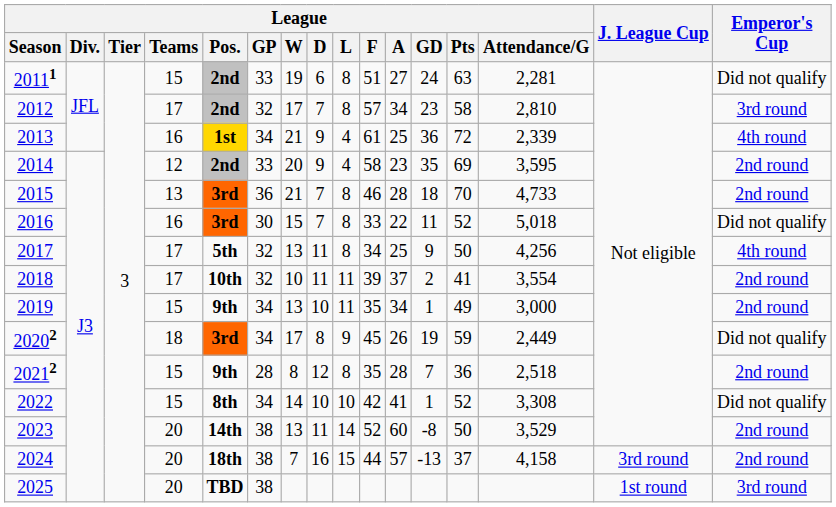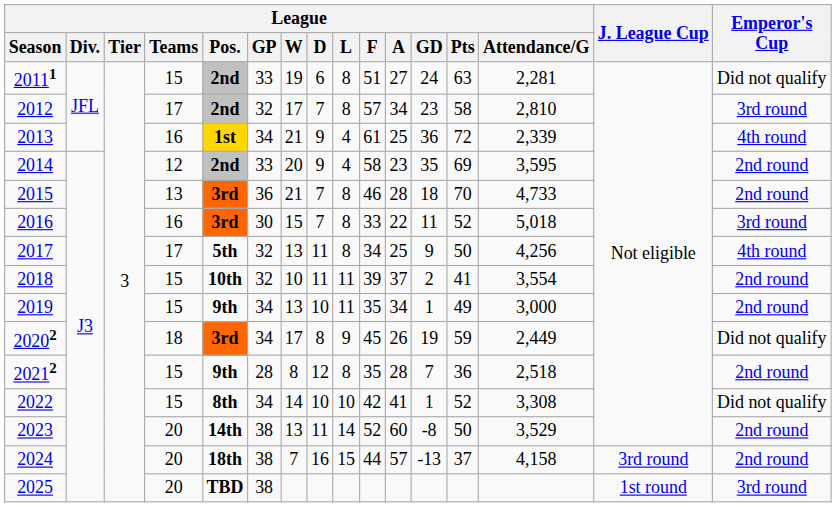 <table class="wikitable" style="text-align:center">
 <tr>
 <th colspan="14">League</th>
 <th rowspan="2"><a href='#'>J. League Cup</a></th>
 <th rowspan="2"><a href='#'>Emperor's<br>Cup</a></th>
 </tr>
 <tr>
 <th>Season</th>
 <th>Div.</th>
 <th>Tier</th>
 <th>Teams</th>
 <th>Pos.</th>
 <th>GP</th>
 <th>W</th>
 <th>D</th>
 <th>L</th>
 <th>F</th>
 <th>A</th>
 <th>GD</th>
 <th>Pts</th>
 <th>Attendance/G</th>
 </tr>
 <tr>
 <td><a href='#'>2011</a><strong><sup>1</sup></strong></td>
 <td rowspan="3"><a href='#'>JFL</a></td>
 <td rowspan="15">3</td>
 <td>15</td>
 <td bgcolor=silver><strong>2nd</strong></td>
 <td>33</td>
 <td>19</td>
 <td>6</td>
 <td>8</td>
 <td>51</td>
 <td>27</td>
 <td>24</td>
 <td>63</td>
 <td>2,281</td>
 <td rowspan="13">Not eligible</td>
 <td>Did not qualify</td>
 </tr>
 <tr>
 <td><a href='#'>2012</a></td>
 <td>17</td>
 <td bgcolor=silver><strong>2nd</strong></td>
 <td>32</td>
 <td>17</td>
 <td>7</td>
 <td>8</td>
 <td>57</td>
 <td>34</td>
 <td>23</td>
 <td>58</td>
 <td>2,810</td>
 <td><a href='#'>3rd round</a></td>
 </tr>
 <tr>
 <td><a href='#'>2013</a></td>
 <td>16</td>
 <td bgcolor=gold><strong>1st</strong></td>
 <td>34</td>
 <td>21</td>
 <td>9</td>
 <td>4</td>
 <td>61</td>
 <td>25</td>
 <td>36</td>
 <td>72</td>
 <td>2,339</td>
 <td><a href='#'>4th round</a></td>
 </tr>
 <tr>
 <td><a href='#'>2014</a></td>
 <td rowspan="12"><a href='#'>J3</a></td>
 <td>12</td>
 <td bgcolor=silver><strong>2nd</strong></td>
 <td>33</td>
 <td>20</td>
 <td>9</td>
 <td>4</td>
 <td>58</td>
 <td>23</td>
 <td>35</td>
 <td>69</td>
 <td>3,595</td>
 <td><a href='#'>2nd round</a></td>
 </tr>
 <tr>
 <td><a href='#'>2015</a></td>
 <td>13</td>
 <td bgcolor="ff6600"><strong>3rd</strong></td>
 <td>36</td>
 <td>21</td>
 <td>7</td>
 <td>8</td>
 <td>46</td>
 <td>28</td>
 <td>18</td>
 <td>70</td>
 <td>4,733</td>
 <td><a href='#'>2nd round</a></td>
 </tr>
 <tr>
 <td><a href='#'>2016</a></td>
 <td>16</td>
 <td bgcolor="ff6600"><strong>3rd</strong></td>
 <td>30</td>
 <td>15</td>
 <td>7</td>
 <td>8</td>
 <td>33</td>
 <td>22</td>
 <td>11</td>
 <td>52</td>
 <td>5,018</td>
-<td>Did not qualify</td>
+<td><a href='#'>3rd round</a></td>
 </tr>
 <tr>
 <td><a href='#'>2017</a></td>
 <td>17</td>
 <td><strong>5th</strong></td>
 <td>32</td>
 <td>13</td>
 <td>11</td>
 <td>8</td>
 <td>34</td>
 <td>25</td>
 <td>9</td>
 <td>50</td>
 <td>4,256</td>
 <td><a href='#'>4th round</a></td>
 </tr>
 <tr>
 <td><a href='#'>2018</a></td>
-<td>17</td>
+<td>15</td>
 <td><strong>10th</strong></td>
 <td>32</td>
 <td>10</td>
 <td>11</td>
 <td>11</td>
 <td>39</td>
 <td>37</td>
 <td>2</td>
 <td>41</td>
 <td>3,554</td>
 <td><a href='#'>2nd round</a></td>
 </tr>
 <tr>
 <td><a href='#'>2019</a></td>
 <td>15</td>
 <td><strong>9th</strong></td>
 <td>34</td>
 <td>13</td>
 <td>10</td>
 <td>11</td>
 <td>35</td>
 <td>34</td>
 <td>1</td>
 <td>49</td>
 <td>3,000</td>
 <td><a href='#'>2nd round</a></td>
 </tr>
 <tr>
 <td><a href='#'>2020</a><strong><sup>2</sup></strong></td>
 <td>18</td>
 <td bgcolor="ff6600"><strong>3rd</strong></td>
 <td>34</td>
 <td>17</td>
 <td>8</td>
 <td>9</td>
 <td>45</td>
 <td>26</td>
 <td>19</td>
 <td>59</td>
 <td>2,449</td>
 <td>Did not qualify</td>
 </tr>
 <tr>
 <td><a href='#'>2021</a><strong><sup>2</sup></strong></td>
 <td>15</td>
 <td><strong>9th</strong></td>
 <td>28</td>
 <td>8</td>
 <td>12</td>
 <td>8</td>
 <td>35</td>
 <td>28</td>
 <td>7</td>
 <td>36</td>
 <td>2,518</td>
 <td><a href='#'>2nd round</a></td>
 </tr>
 <tr>
 <td><a href='#'>2022</a></td>
 <td>15</td>
 <td><strong>8th</strong></td>
 <td>34</td>
 <td>14</td>
 <td>10</td>
 <td>10</td>
 <td>42</td>
 <td>41</td>
 <td>1</td>
 <td>52</td>
 <td>3,308</td>
 <td>Did not qualify</td>
 </tr>
 <tr>
 <td><a href='#'>2023</a></td>
 <td>20</td>
 <td><strong>14th</strong></td>
 <td>38</td>
 <td>13</td>
 <td>11</td>
 <td>14</td>
 <td>52</td>
 <td>60</td>
 <td>-8</td>
 <td>50</td>
 <td>3,529</td>
 <td><a href='#'>2nd round</a></td>
 </tr>
 <tr>
 <td><a href='#'>2024</a></td>
 <td>20</td>
 <td><strong>18th</strong></td>
 <td>38</td>
 <td>7</td>
 <td>16</td>
 <td>15</td>
 <td>44</td>
 <td>57</td>
 <td>-13</td>
 <td>37</td>
 <td>4,158</td>
 <td><a href='#'>3rd round</a></td>
 <td><a href='#'>2nd round</a></td>
 </tr>
 <tr>
 <td><a href='#'>2025</a></td>
 <td>20</td>
 <td><strong>TBD</strong></td>
 <td>38</td>
 <td></td>
 <td></td>
 <td></td>
 <td></td>
 <td></td>
 <td></td>
 <td></td>
 <td></td>
 <td><a href='#'>1st round</a></td>
 <td><a href='#'>3rd round</a></td>
 </tr>
 </table>
